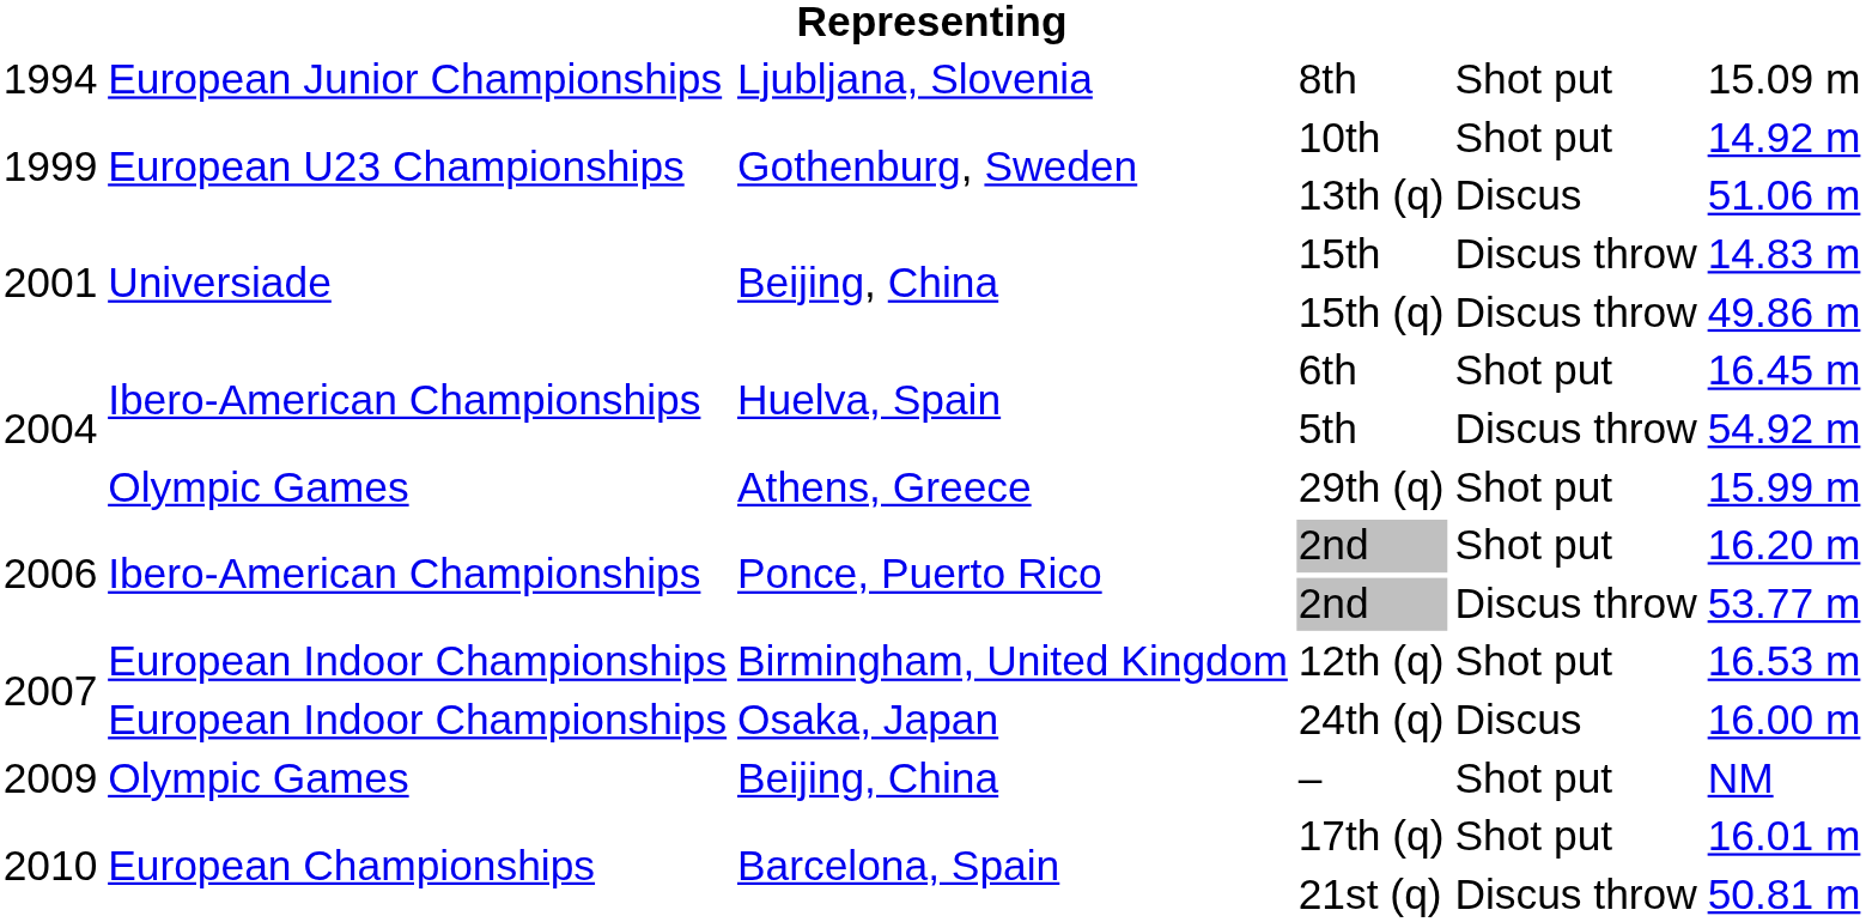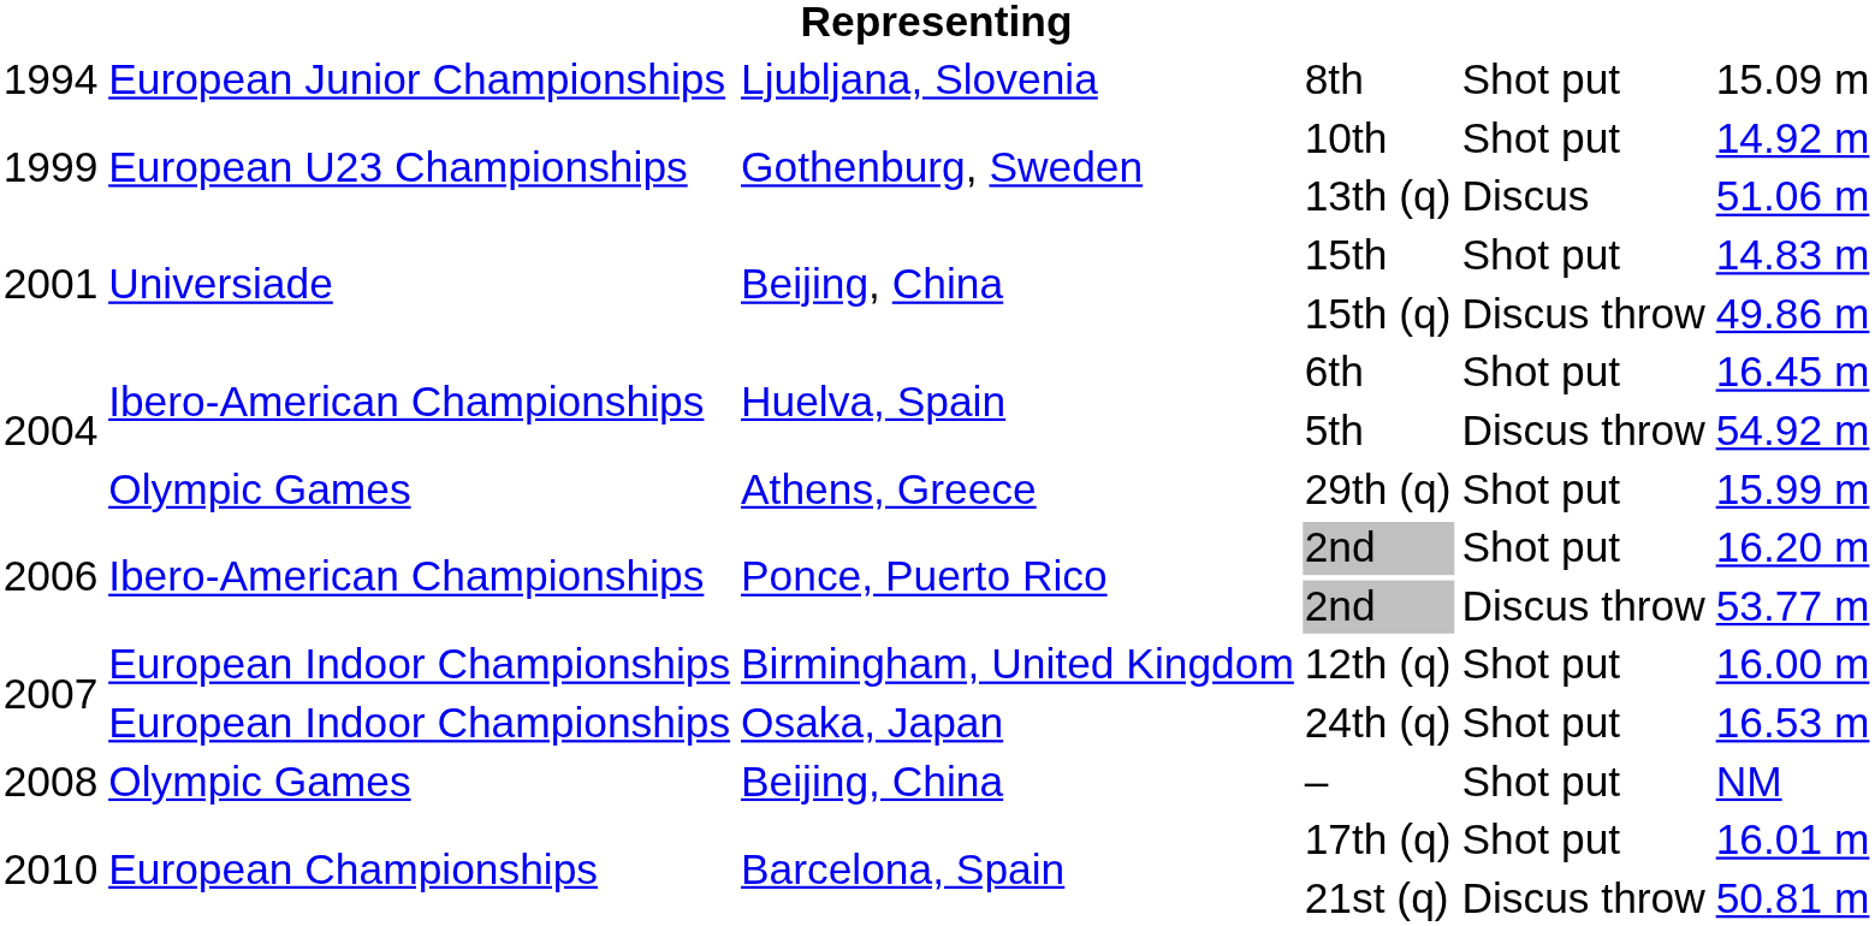 <table>
 <tr>
 <th colspan="6">Representing </th>
 </tr>
 <tr>
 <td>1994</td>
 <td><a href='#'>European Junior Championships</a></td>
 <td><a href='#'>Ljubljana, Slovenia</a></td>
 <td>8th</td>
 <td>Shot put</td>
 <td>15.09 m</td>
 </tr>
 <tr>
 <td rowspan=2>1999</td>
 <td rowspan=2><a href='#'>European U23 Championships</a></td>
 <td rowspan=2><a href='#'>Gothenburg</a>, <a href='#'>Sweden</a></td>
 <td>10th</td>
 <td>Shot put</td>
 <td><a href='#'>14.92 m</a></td>
 </tr>
 <tr>
 <td>13th (q)</td>
 <td>Discus</td>
 <td><a href='#'>51.06 m</a></td>
 </tr>
 <tr>
 <td rowspan=2>2001</td>
 <td rowspan=2><a href='#'>Universiade</a></td>
 <td rowspan=2><a href='#'>Beijing</a>, <a href='#'>China</a></td>
 <td>15th</td>
-<td>Discus throw</td>
+<td>Shot put</td>
 <td><a href='#'>14.83 m</a></td>
 </tr>
 <tr>
 <td>15th (q)</td>
 <td>Discus throw</td>
 <td><a href='#'>49.86 m</a></td>
 </tr>
 <tr>
 <td rowspan=3>2004</td>
 <td rowspan=2><a href='#'>Ibero-American Championships</a></td>
 <td rowspan=2><a href='#'>Huelva, Spain</a></td>
 <td>6th</td>
 <td>Shot put</td>
 <td><a href='#'>16.45 m</a></td>
 </tr>
 <tr>
 <td>5th</td>
 <td>Discus throw</td>
 <td><a href='#'>54.92 m</a></td>
 </tr>
 <tr>
 <td><a href='#'>Olympic Games</a></td>
 <td><a href='#'>Athens, Greece</a></td>
 <td>29th (q)</td>
 <td>Shot put</td>
 <td><a href='#'>15.99 m</a></td>
 </tr>
 <tr>
 <td rowspan=2>2006</td>
 <td rowspan=2><a href='#'>Ibero-American Championships</a></td>
 <td rowspan=2><a href='#'>Ponce, Puerto Rico</a></td>
 <td bgcolor=silver>2nd</td>
 <td>Shot put</td>
 <td><a href='#'>16.20 m</a></td>
 </tr>
 <tr>
 <td bgcolor=silver>2nd</td>
 <td>Discus throw</td>
 <td><a href='#'>53.77 m</a></td>
 </tr>
 <tr>
 <td rowspan=2>2007</td>
 <td><a href='#'>European Indoor Championships</a></td>
 <td><a href='#'>Birmingham, United Kingdom</a></td>
 <td>12th (q)</td>
 <td>Shot put</td>
-<td><a href='#'>16.53 m</a></td>
+<td><a href='#'>16.00 m</a></td>
 </tr>
 <tr>
 <td><a href='#'>European Indoor Championships</a></td>
 <td><a href='#'>Osaka, Japan</a></td>
 <td>24th (q)</td>
-<td>Discus</td>
-<td><a href='#'>16.00 m</a></td>
+<td>Shot put</td>
+<td><a href='#'>16.53 m</a></td>
 </tr>
 <tr>
-<td>2009</td>
+<td>2008</td>
 <td><a href='#'>Olympic Games</a></td>
 <td><a href='#'>Beijing, China</a></td>
 <td>–</td>
 <td>Shot put</td>
 <td><a href='#'>NM</a></td>
 </tr>
 <tr>
 <td rowspan=2>2010</td>
 <td rowspan=2><a href='#'>European Championships</a></td>
 <td rowspan=2><a href='#'>Barcelona, Spain</a></td>
 <td>17th (q)</td>
 <td>Shot put</td>
 <td><a href='#'>16.01 m</a></td>
 </tr>
 <tr>
 <td>21st (q)</td>
 <td>Discus throw</td>
 <td><a href='#'>50.81 m</a></td>
 </tr>
 </table>
